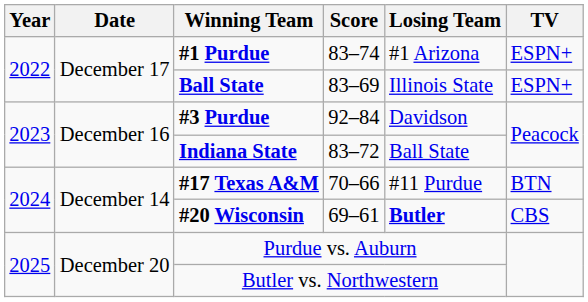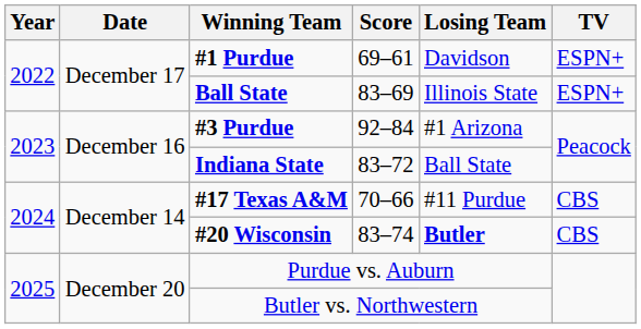 <table class= "wikitable">
 <tr>
 <th>Year</th>
 <th>Date</th>
 <th>Winning Team</th>
 <th>Score</th>
 <th>Losing Team</th>
 <th>TV</th>
 </tr>
 <tr>
 <td rowspan=2><a href='#'>2022</a></td>
 <td rowspan=2>December 17</td>
 <td><strong>#1 <a href='#'>Purdue</a></strong></td>
-<td>83–74</td>
-<td>#1 <a href='#'>Arizona</a></td>
+<td>69–61</td>
+<td><a href='#'>Davidson</a></td>
 <td><a href='#'>ESPN+</a></td>
 </tr>
 <tr>
 <td><strong><a href='#'>Ball State</a></strong></td>
 <td>83–69</td>
 <td><a href='#'>Illinois State</a></td>
 <td><a href='#'>ESPN+</a></td>
 </tr>
 <tr>
 <td rowspan=2><a href='#'>2023</a></td>
 <td rowspan=2>December 16</td>
 <td><strong>#3 <a href='#'>Purdue</a></strong></td>
 <td>92–84</td>
-<td><a href='#'>Davidson</a></td>
+<td>#1 <a href='#'>Arizona</a></td>
 <td rowspan=2><a href='#'>Peacock</a></td>
 </tr>
 <tr>
 <td><strong><a href='#'>Indiana State</a></strong></td>
 <td>83–72</td>
 <td><a href='#'>Ball State</a></td>
 </tr>
 <tr>
 <td rowspan=2><a href='#'>2024</a></td>
 <td rowspan=2>December 14</td>
 <td><strong>#17 <a href='#'>Texas A&M</a></strong></td>
 <td>70–66</td>
 <td>#11 <a href='#'>Purdue</a></td>
-<td><a href='#'>BTN</a></td>
+<td><a href='#'>CBS</a></td>
 </tr>
 <tr>
 <td><strong>#20 <a href='#'>Wisconsin</a></strong></td>
-<td>69–61</td>
+<td>83–74</td>
 <td><strong><a href='#'>Butler</a></strong></td>
 <td><a href='#'>CBS</a></td>
 </tr>
 <tr>
 <td rowspan=2><a href='#'>2025</a></td>
 <td rowspan=2>December 20</td>
 <td colspan=3 style="text-align: center;"><a href='#'>Purdue</a> vs. <a href='#'>Auburn</a></td>
 <td rowspan=2></td>
 </tr>
 <tr>
 <td colspan=3 style="text-align:center;"><a href='#'>Butler</a> vs. <a href='#'>Northwestern</a></td>
 </tr>
 </table>
